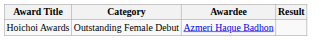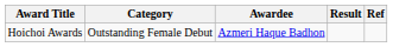 <table class="wikitable">
 <tr>
 <th>Award Title</th>
 <th>Category</th>
 <th>Awardee</th>
 <th>Result</th>
+<th>Ref</th>
 </tr>
 <tr>
 <td>Hoichoi Awards</td>
 <td>Outstanding Female Debut</td>
 <td><a href='#'>Azmeri Haque Badhon</a></td>
 <td></td>
+<td></td>
 </tr>
 </table>
